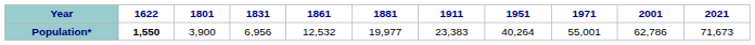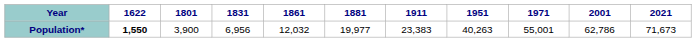 <table class="wikitable" style="margin: 1em auto; font-size:100%; width:70%; border:0; text-align:center; line-height:120%;">
 <tr>
 <th style="background:#9cc; color:navy; height:17px;">Year</th>
 <th style="background:#fff; color:navy;">1622</th>
 <th style="background:#fff; color:navy;">1801</th>
 <th style="background:#fff; color:navy;">1831</th>
 <th style="background:#fff; color:navy;">1861</th>
 <th style="background:#fff; color:navy;">1881</th>
 <th style="background:#fff; color:navy;">1911</th>
 <th style="background:#fff; color:navy;">1951</th>
 <th style="background:#fff; color:navy;">1971</th>
 <th style="background:#fff; color:navy;">2001</th>
 <th style="background:#fff; color:navy;">2021</th>
 </tr>
 <tr style="text-align:center;">
 <th style="background:#9cc; color:navy; height:17px;">Population*<br></th>
 <td style="background:#fff; color:black;"><strong>1,550</strong></td>
 <td style="background:#fff; color:black;">3,900</td>
 <td style="background:#fff; color:black;">6,956</td>
-<td style="background:#fff; color:black;">12,532</td>
+<td style="background:#fff; color:black;">12,032</td>
 <td style="background:#fff; color:black;">19,977</td>
 <td style="background:#fff; color:black;">23,383</td>
-<td style="background:#fff; color:black;">40,264</td>
+<td style="background:#fff; color:black;">40,263</td>
 <td style="background:#fff; color:black;">55,001</td>
 <td style="background:#fff; color:black;">62,786</td>
 <td style="background:#fff; color:black;">71,673</td>
 </tr>
 <tr>
 </tr>
 </table>
